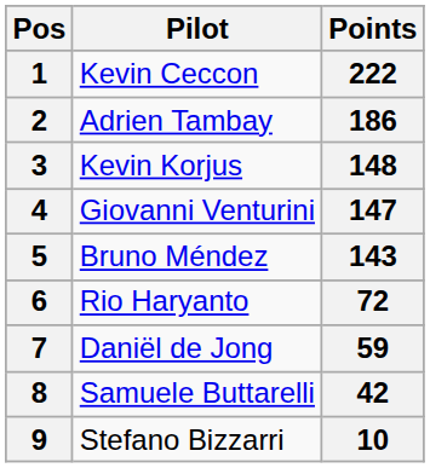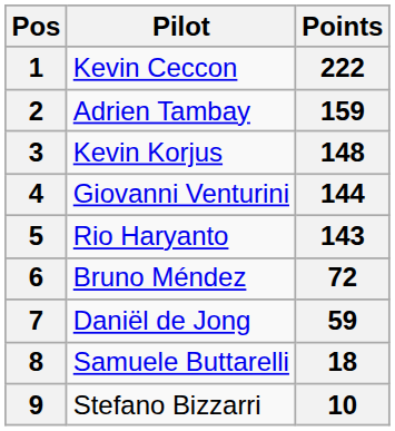 <table class="wikitable" style="font-size: 85%; text-align: center;">
 <tr valign="top">
 <th valign=middle>Pos</th>
 <th valign=middle>Pilot</th>
 <th valign=middle>Points</th>
 </tr>
 <tr>
 <th>1</th>
 <td align="left"> <a href='#'>Kevin Ceccon</a></td>
 <th>222</th>
 </tr>
 <tr>
 <th>2</th>
 <td align="left"> <a href='#'>Adrien Tambay</a></td>
-<th>186</th>
+<th>159</th>
 </tr>
 <tr>
 <th>3</th>
 <td align="left"> <a href='#'>Kevin Korjus</a></td>
 <th>148</th>
 </tr>
 <tr>
 <th>4</th>
 <td align="left" nowrap> <a href='#'>Giovanni Venturini</a></td>
-<th>147</th>
+<th>144</th>
 </tr>
 <tr>
 <th>5</th>
-<td align="left"> <a href='#'>Bruno Méndez</a></td>
+<td align="left"> <a href='#'>Rio Haryanto</a></td>
 <th>143</th>
 </tr>
 <tr>
 <th>6</th>
-<td align="left"> <a href='#'>Rio Haryanto</a></td>
+<td align="left"> <a href='#'>Bruno Méndez</a></td>
 <th>72</th>
 </tr>
 <tr>
 <th>7</th>
 <td align="left"> <a href='#'>Daniël de Jong</a></td>
 <th>59</th>
 </tr>
 <tr>
 <th>8</th>
 <td align="left" nowrap> <a href='#'>Samuele Buttarelli</a></td>
-<th>42</th>
+<th>18</th>
 </tr>
 <tr>
 <th>9</th>
 <td align="left"> Stefano Bizzarri</td>
 <th>10</th>
 </tr>
 </table>
